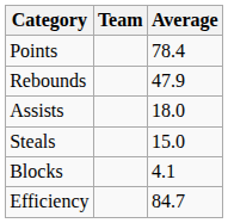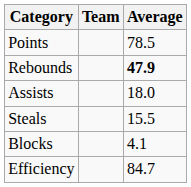 <table class=wikitable>
 <tr>
 <th>Category</th>
 <th>Team</th>
 <th>Average</th>
 </tr>
 <tr>
 <td>Points</td>
 <td></td>
-<td>78.4</td>
+<td>78.5</td>
 </tr>
 <tr>
 <td>Rebounds</td>
 <td></td>
-<td>47.9</td>
+<td><strong>47.9</strong></td>
 </tr>
 <tr>
 <td>Assists</td>
 <td></td>
 <td>18.0</td>
 </tr>
 <tr>
 <td>Steals</td>
 <td></td>
-<td>15.0</td>
+<td>15.5</td>
 </tr>
 <tr>
 <td>Blocks</td>
 <td></td>
 <td>4.1</td>
 </tr>
 <tr>
 <td>Efficiency</td>
 <td></td>
 <td>84.7</td>
 </tr>
 </table>
